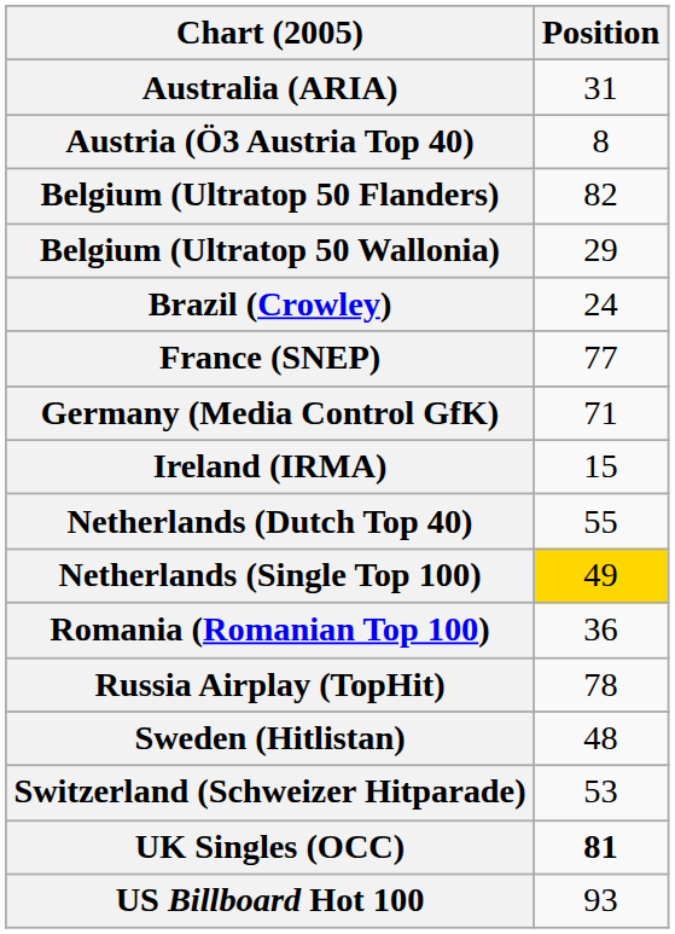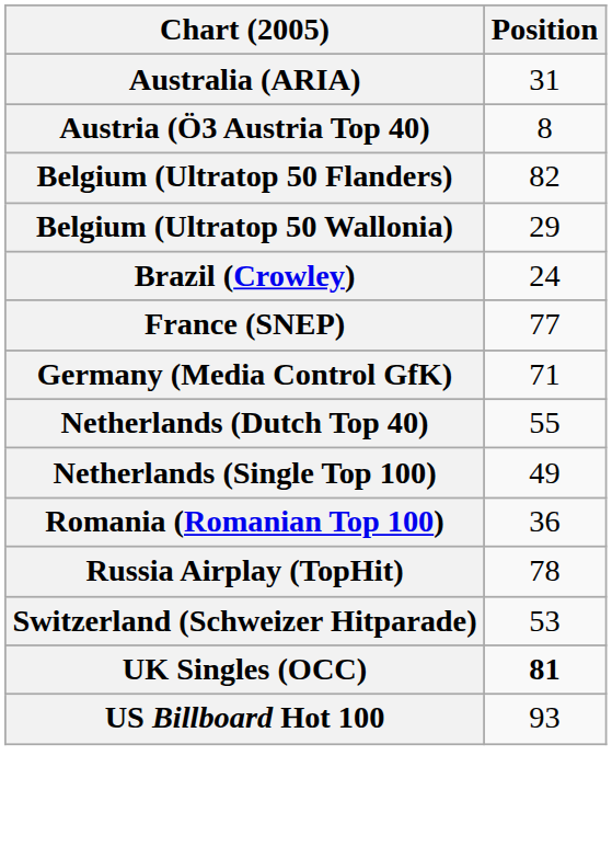 <table class="wikitable sortable plainrowheaders" style="text-align:center">
 <tr>
 <th scope="col">Chart (2005)</th>
 <th scope="col">Position</th>
 </tr>
 <tr>
 <th scope="row">Australia (ARIA)</th>
 <td>31</td>
 </tr>
 <tr>
 <th scope="row">Austria (Ö3 Austria Top 40)</th>
 <td>8</td>
 </tr>
 <tr>
 <th scope="row">Belgium (Ultratop 50 Flanders)</th>
 <td>82</td>
 </tr>
 <tr>
 <th scope="row">Belgium (Ultratop 50 Wallonia)</th>
 <td>29</td>
 </tr>
 <tr>
 <th scope="row">Brazil (<a href='#'>Crowley</a>)</th>
 <td>24</td>
 </tr>
 <tr>
 <th scope="row">France (SNEP)</th>
 <td>77</td>
 </tr>
 <tr>
 <th scope="row">Germany (Media Control GfK)</th>
 <td>71</td>
 </tr>
 <tr>
-<th scope="row">Ireland (IRMA)</th>
-<td>15</td>
-</tr>
-<tr>
 <th scope="row">Netherlands (Dutch Top 40)</th>
 <td>55</td>
 </tr>
 <tr>
 <th scope="row">Netherlands (Single Top 100)</th>
-<td style="background: gold;">49</td>
+<td>49</td>
 </tr>
 <tr>
 <th scope="row">Romania (<a href='#'>Romanian Top 100</a>)</th>
 <td>36</td>
 </tr>
 <tr>
 <th scope="row">Russia Airplay (TopHit)</th>
 <td>78</td>
-</tr>
-<tr>
-<th scope="row">Sweden (Hitlistan)</th>
-<td>48</td>
 </tr>
 <tr>
 <th scope="row">Switzerland (Schweizer Hitparade)</th>
 <td>53</td>
 </tr>
 <tr>
 <th scope="row">UK Singles (OCC)</th>
 <td><strong>81</strong></td>
 </tr>
 <tr>
 <th scope="row">US <em>Billboard</em> Hot 100</th>
 <td>93</td>
 </tr>
 </table>
